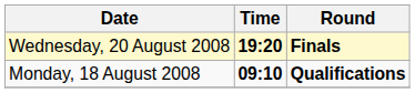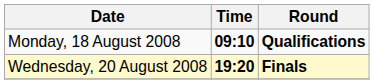 <table class="wikitable">
 <tr>
 <th>Date</th>
 <th>Time</th>
 <th>Round</th>
 </tr>
 <tr>
+<td>Monday, 18 August 2008</td>
+<td><strong>09:10</strong></td>
+<td><strong>Qualifications</strong></td>
+</tr>
+<tr>
 <td style=background:lemonchiffon>Wednesday, 20 August 2008</td>
 <td style=background:lemonchiffon><strong>19:20</strong></td>
 <td style=background:lemonchiffon><strong>Finals</strong></td>
 </tr>
 <tr>
-<td>Monday, 18 August 2008</td>
-<td><strong>09:10</strong></td>
-<td><strong>Qualifications</strong></td>
-</tr>
-<tr>
 </tr>
 </table>
